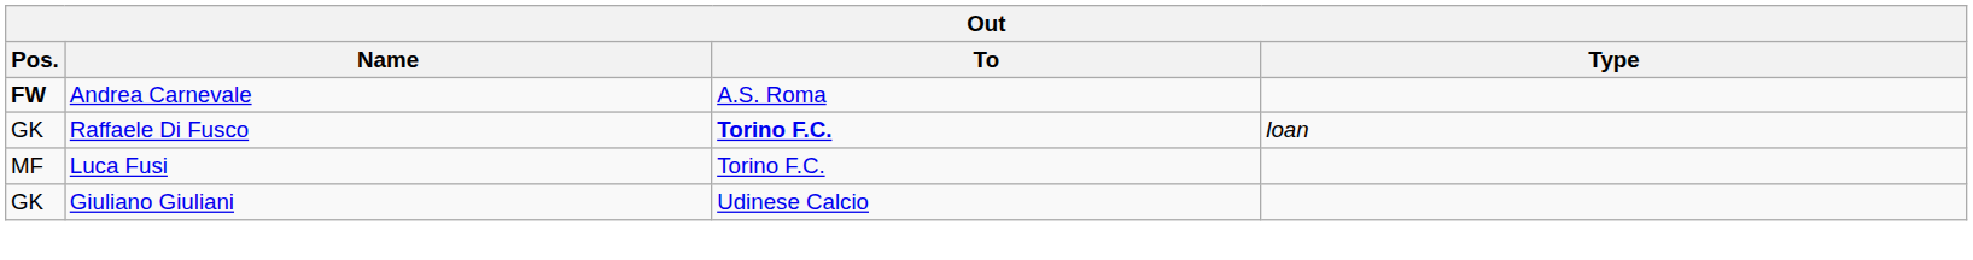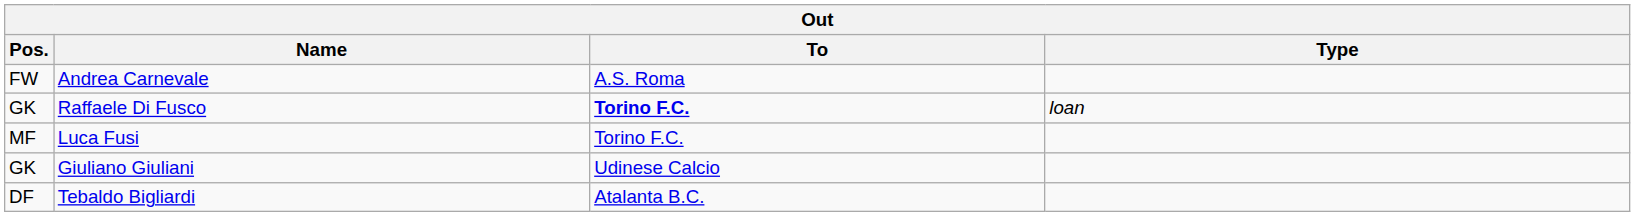 <table class="wikitable" style="font-size:90%;width:99%;">
 <tr>
 <th colspan="4">Out</th>
 </tr>
 <tr>
 <th width=3%>Pos.</th>
 <th width=33%>Name</th>
 <th width=28%>To</th>
 <th width=36%>Type</th>
 </tr>
 <tr>
-<td><strong>FW</strong></td>
+<td>FW</td>
 <td><a href='#'>Andrea Carnevale</a></td>
 <td><a href='#'>A.S. Roma</a></td>
 <td></td>
 </tr>
 <tr>
 <td>GK</td>
 <td><a href='#'>Raffaele Di Fusco</a></td>
 <td><strong><a href='#'>Torino F.C.</a></strong></td>
 <td><em>loan</em></td>
 </tr>
 <tr>
 <td>MF</td>
 <td><a href='#'>Luca Fusi</a></td>
 <td><a href='#'>Torino F.C.</a></td>
 <td></td>
 </tr>
 <tr>
 <td>GK</td>
 <td><a href='#'>Giuliano Giuliani</a></td>
 <td><a href='#'>Udinese Calcio</a></td>
 <td></td>
 </tr>
+<tr>
+<td>DF</td>
+<td><a href='#'>Tebaldo Bigliardi</a></td>
+<td><a href='#'>Atalanta B.C.</a></td>
+<td></td>
+</tr>
 </table>
